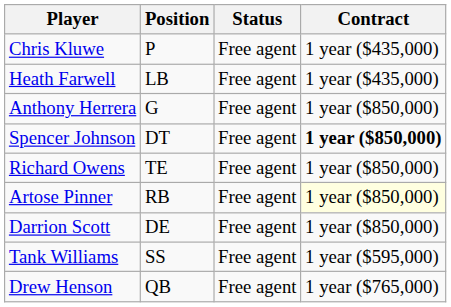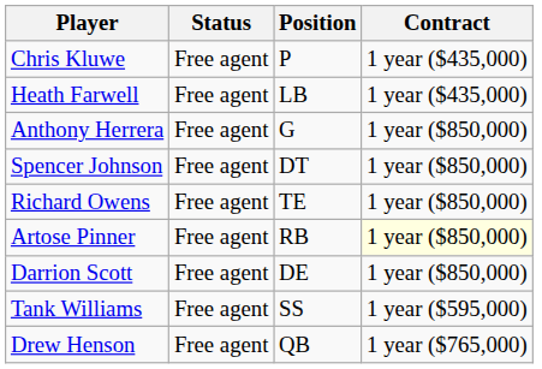 <table class="wikitable">
 <tr>
 <th>Player</th>
+<th>Status</th>
 <th>Position</th>
-<th>Status</th>
 <th>Contract</th>
 </tr>
 <tr>
 <td><a href='#'>Chris Kluwe</a></td>
+<td>Free agent</td>
 <td>P</td>
-<td>Free agent</td>
 <td>1 year ($435,000)</td>
 </tr>
 <tr>
 <td><a href='#'>Heath Farwell</a></td>
+<td>Free agent</td>
 <td>LB</td>
-<td>Free agent</td>
 <td>1 year ($435,000)</td>
 </tr>
 <tr>
 <td><a href='#'>Anthony Herrera</a></td>
+<td>Free agent</td>
 <td>G</td>
-<td>Free agent</td>
 <td>1 year ($850,000)</td>
 </tr>
 <tr>
 <td><a href='#'>Spencer Johnson</a></td>
+<td>Free agent</td>
 <td>DT</td>
-<td>Free agent</td>
-<td><strong>1 year ($850,000)</strong></td>
+<td>1 year ($850,000)</td>
 </tr>
 <tr>
 <td><a href='#'>Richard Owens</a></td>
+<td>Free agent</td>
 <td>TE</td>
-<td>Free agent</td>
 <td>1 year ($850,000)</td>
 </tr>
 <tr>
 <td><a href='#'>Artose Pinner</a></td>
+<td>Free agent</td>
 <td>RB</td>
-<td>Free agent</td>
 <td style="background: lightyellow;">1 year ($850,000)</td>
 </tr>
 <tr>
 <td><a href='#'>Darrion Scott</a></td>
+<td>Free agent</td>
 <td>DE</td>
-<td>Free agent</td>
 <td>1 year ($850,000)</td>
 </tr>
 <tr>
 <td><a href='#'>Tank Williams</a></td>
+<td>Free agent</td>
 <td>SS</td>
-<td>Free agent</td>
 <td>1 year ($595,000)</td>
 </tr>
 <tr>
 <td><a href='#'>Drew Henson</a></td>
+<td>Free agent</td>
 <td>QB</td>
-<td>Free agent</td>
 <td>1 year ($765,000)</td>
 </tr>
 </table>
